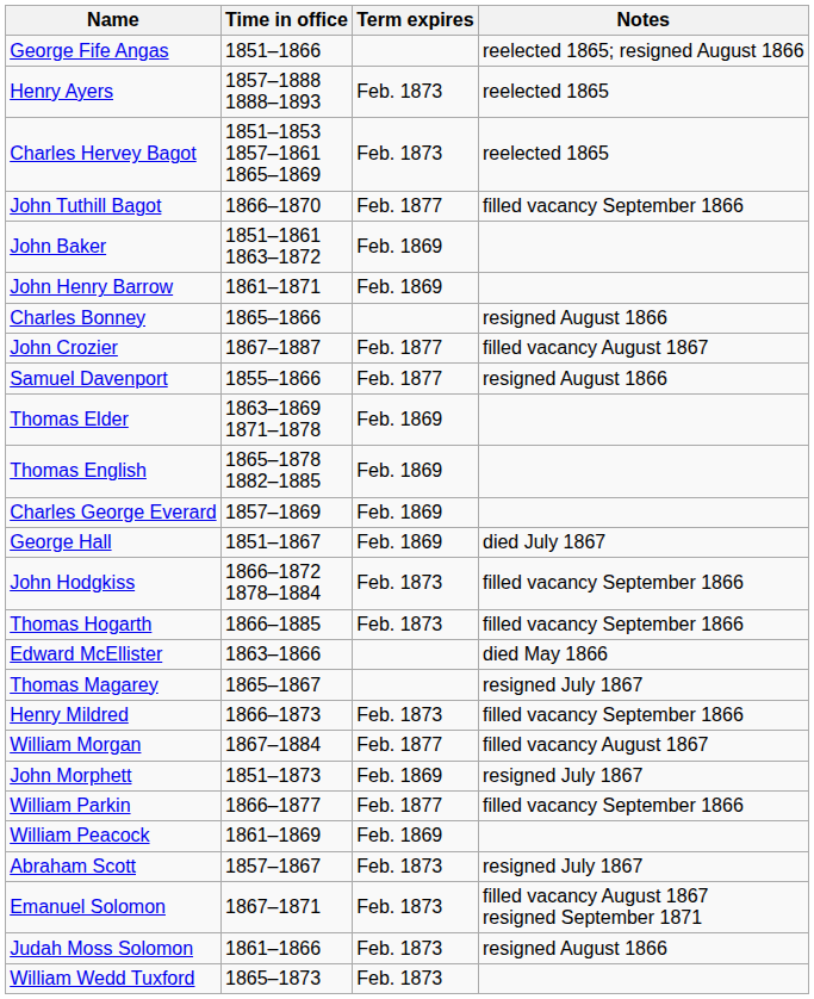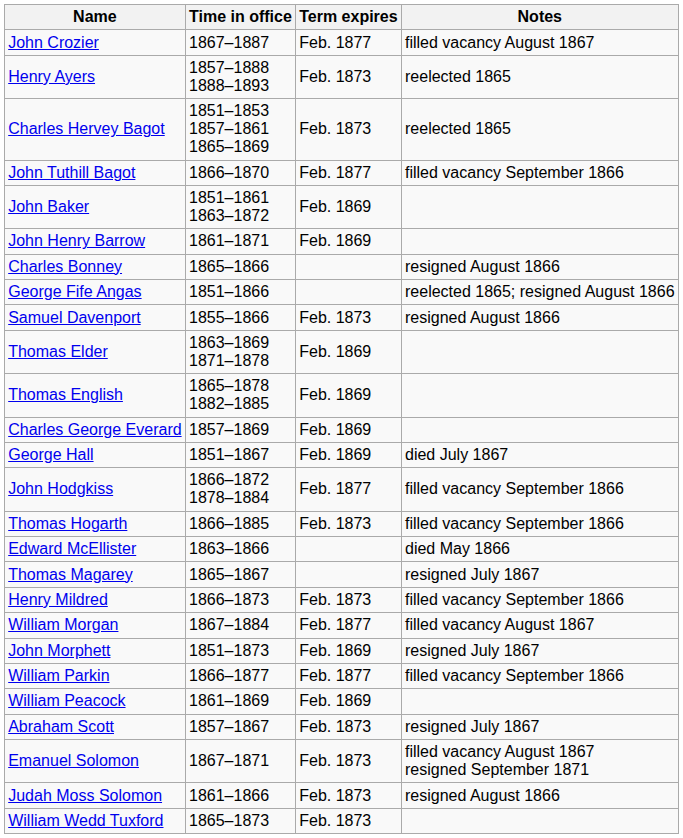 <table class="wikitable sortable">
 <tr>
 <th>Name</th>
 <th>Time in office</th>
 <th>Term expires</th>
 <th>Notes</th>
 </tr>
 <tr>
-<td><a href='#'>George Fife Angas</a></td>
-<td>1851–1866</td>
-<td></td>
-<td>reelected 1865; resigned August 1866</td>
+<td><a href='#'>John Crozier</a></td>
+<td>1867–1887</td>
+<td>Feb. 1877</td>
+<td>filled vacancy August 1867</td>
 </tr>
 <tr>
 <td><a href='#'>Henry Ayers</a></td>
 <td>1857–1888<br>1888–1893</td>
 <td>Feb. 1873</td>
 <td>reelected 1865</td>
 </tr>
 <tr>
 <td><a href='#'>Charles Hervey Bagot</a></td>
 <td>1851–1853<br>1857–1861<br>1865–1869</td>
 <td>Feb. 1873</td>
 <td>reelected 1865</td>
 </tr>
 <tr>
 <td><a href='#'>John Tuthill Bagot</a></td>
 <td>1866–1870</td>
 <td>Feb. 1877</td>
 <td>filled vacancy September 1866</td>
 </tr>
 <tr>
 <td><a href='#'>John Baker</a></td>
 <td>1851–1861<br>1863–1872</td>
 <td>Feb. 1869</td>
 <td></td>
 </tr>
 <tr>
 <td><a href='#'>John Henry Barrow</a></td>
 <td>1861–1871</td>
 <td>Feb. 1869</td>
 <td></td>
 </tr>
 <tr>
 <td><a href='#'>Charles Bonney</a></td>
 <td>1865–1866</td>
 <td></td>
 <td>resigned August 1866</td>
 </tr>
 <tr>
-<td><a href='#'>John Crozier</a></td>
-<td>1867–1887</td>
-<td>Feb. 1877</td>
-<td>filled vacancy August 1867</td>
+<td><a href='#'>George Fife Angas</a></td>
+<td>1851–1866</td>
+<td></td>
+<td>reelected 1865; resigned August 1866</td>
 </tr>
 <tr>
 <td><a href='#'>Samuel Davenport</a></td>
 <td>1855–1866</td>
-<td>Feb. 1877</td>
+<td>Feb. 1873</td>
 <td>resigned August 1866</td>
 </tr>
 <tr>
 <td><a href='#'>Thomas Elder</a></td>
 <td>1863–1869<br>1871–1878</td>
 <td>Feb. 1869</td>
 <td></td>
 </tr>
 <tr>
 <td><a href='#'>Thomas English</a></td>
 <td>1865–1878<br>1882–1885</td>
 <td>Feb. 1869</td>
 <td></td>
 </tr>
 <tr>
 <td><a href='#'>Charles George Everard</a></td>
 <td>1857–1869</td>
 <td>Feb. 1869</td>
 <td></td>
 </tr>
 <tr>
 <td><a href='#'>George Hall</a></td>
 <td>1851–1867</td>
 <td>Feb. 1869</td>
 <td>died July 1867</td>
 </tr>
 <tr>
 <td><a href='#'>John Hodgkiss</a></td>
 <td>1866–1872<br>1878–1884</td>
-<td>Feb. 1873</td>
+<td>Feb. 1877</td>
 <td>filled vacancy September 1866</td>
 </tr>
 <tr>
 <td><a href='#'>Thomas Hogarth</a></td>
 <td>1866–1885</td>
 <td>Feb. 1873</td>
 <td>filled vacancy September 1866</td>
 </tr>
 <tr>
 <td><a href='#'>Edward McEllister</a></td>
 <td>1863–1866</td>
 <td></td>
 <td>died May 1866</td>
 </tr>
 <tr>
 <td><a href='#'>Thomas Magarey</a></td>
 <td>1865–1867</td>
 <td></td>
 <td>resigned July 1867</td>
 </tr>
 <tr>
 <td><a href='#'>Henry Mildred</a></td>
 <td>1866–1873</td>
 <td>Feb. 1873</td>
 <td>filled vacancy September 1866</td>
 </tr>
 <tr>
 <td><a href='#'>William Morgan</a></td>
 <td>1867–1884</td>
 <td>Feb. 1877</td>
 <td>filled vacancy August 1867</td>
 </tr>
 <tr>
 <td><a href='#'>John Morphett</a></td>
 <td>1851–1873</td>
 <td>Feb. 1869</td>
 <td>resigned July 1867</td>
 </tr>
 <tr>
 <td><a href='#'>William Parkin</a></td>
 <td>1866–1877</td>
 <td>Feb. 1877</td>
 <td>filled vacancy September 1866</td>
 </tr>
 <tr>
 <td><a href='#'>William Peacock</a></td>
 <td>1861–1869</td>
 <td>Feb. 1869</td>
 <td></td>
 </tr>
 <tr>
 <td><a href='#'>Abraham Scott</a></td>
 <td>1857–1867</td>
 <td>Feb. 1873</td>
 <td>resigned July 1867</td>
 </tr>
 <tr>
 <td><a href='#'>Emanuel Solomon</a></td>
 <td>1867–1871</td>
 <td>Feb. 1873</td>
 <td>filled vacancy August 1867<br>resigned September 1871</td>
 </tr>
 <tr>
 <td><a href='#'>Judah Moss Solomon</a></td>
 <td>1861–1866</td>
 <td>Feb. 1873</td>
 <td>resigned August 1866</td>
 </tr>
 <tr>
 <td><a href='#'>William Wedd Tuxford</a></td>
 <td>1865–1873</td>
 <td>Feb. 1873</td>
 <td></td>
 </tr>
 <tr>
 </tr>
 </table>
